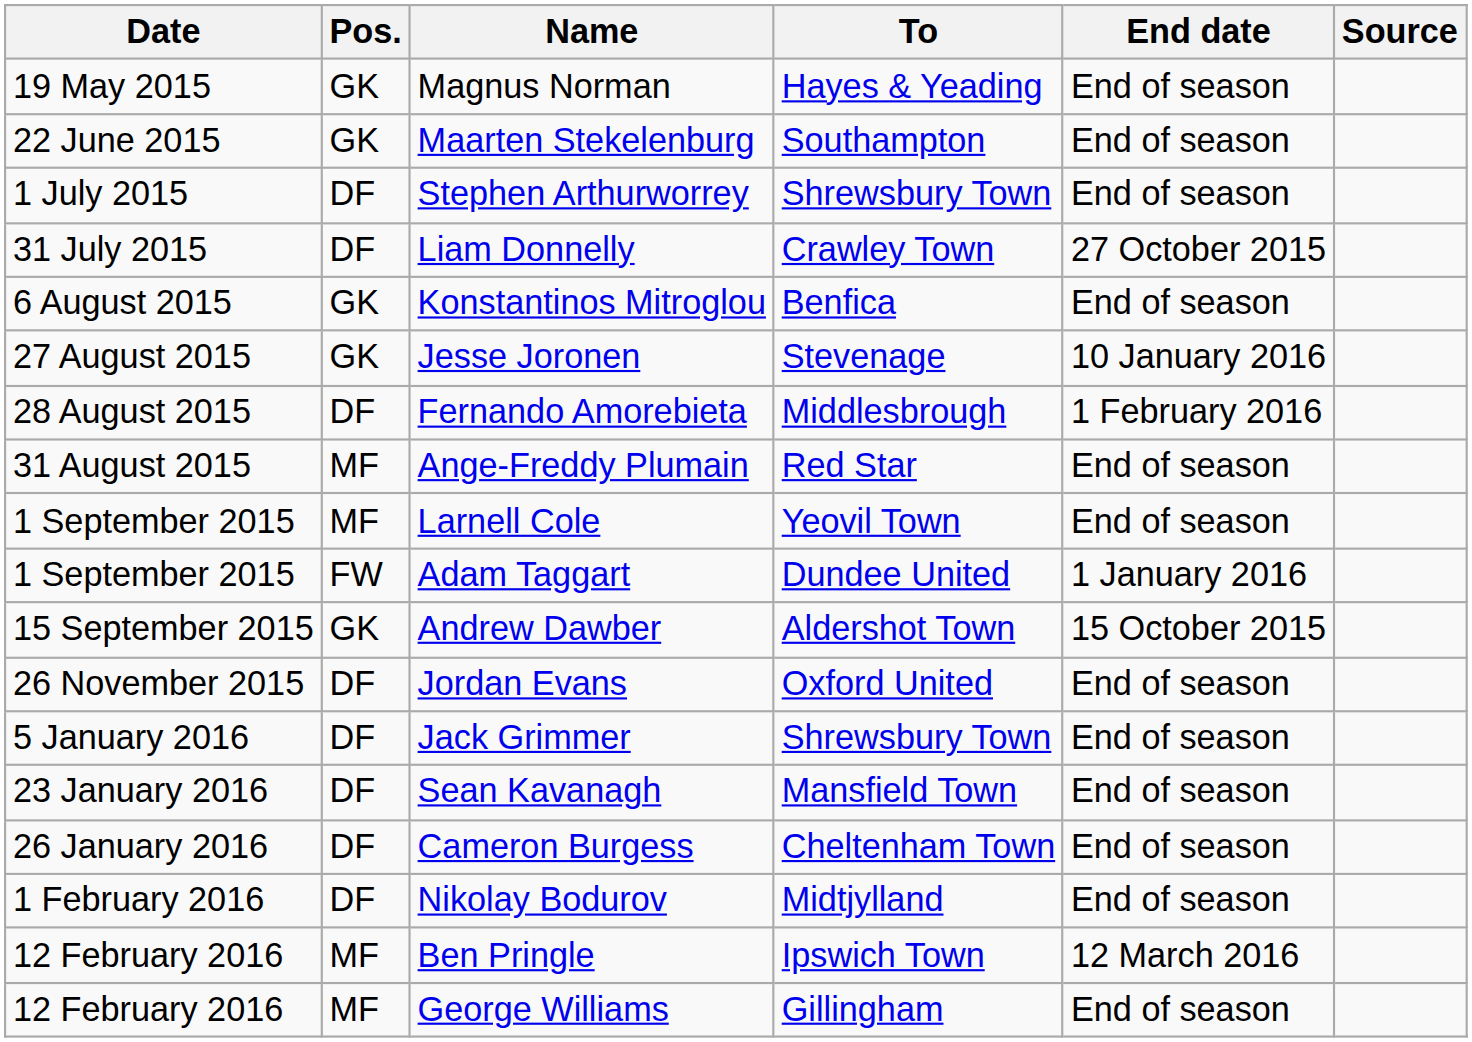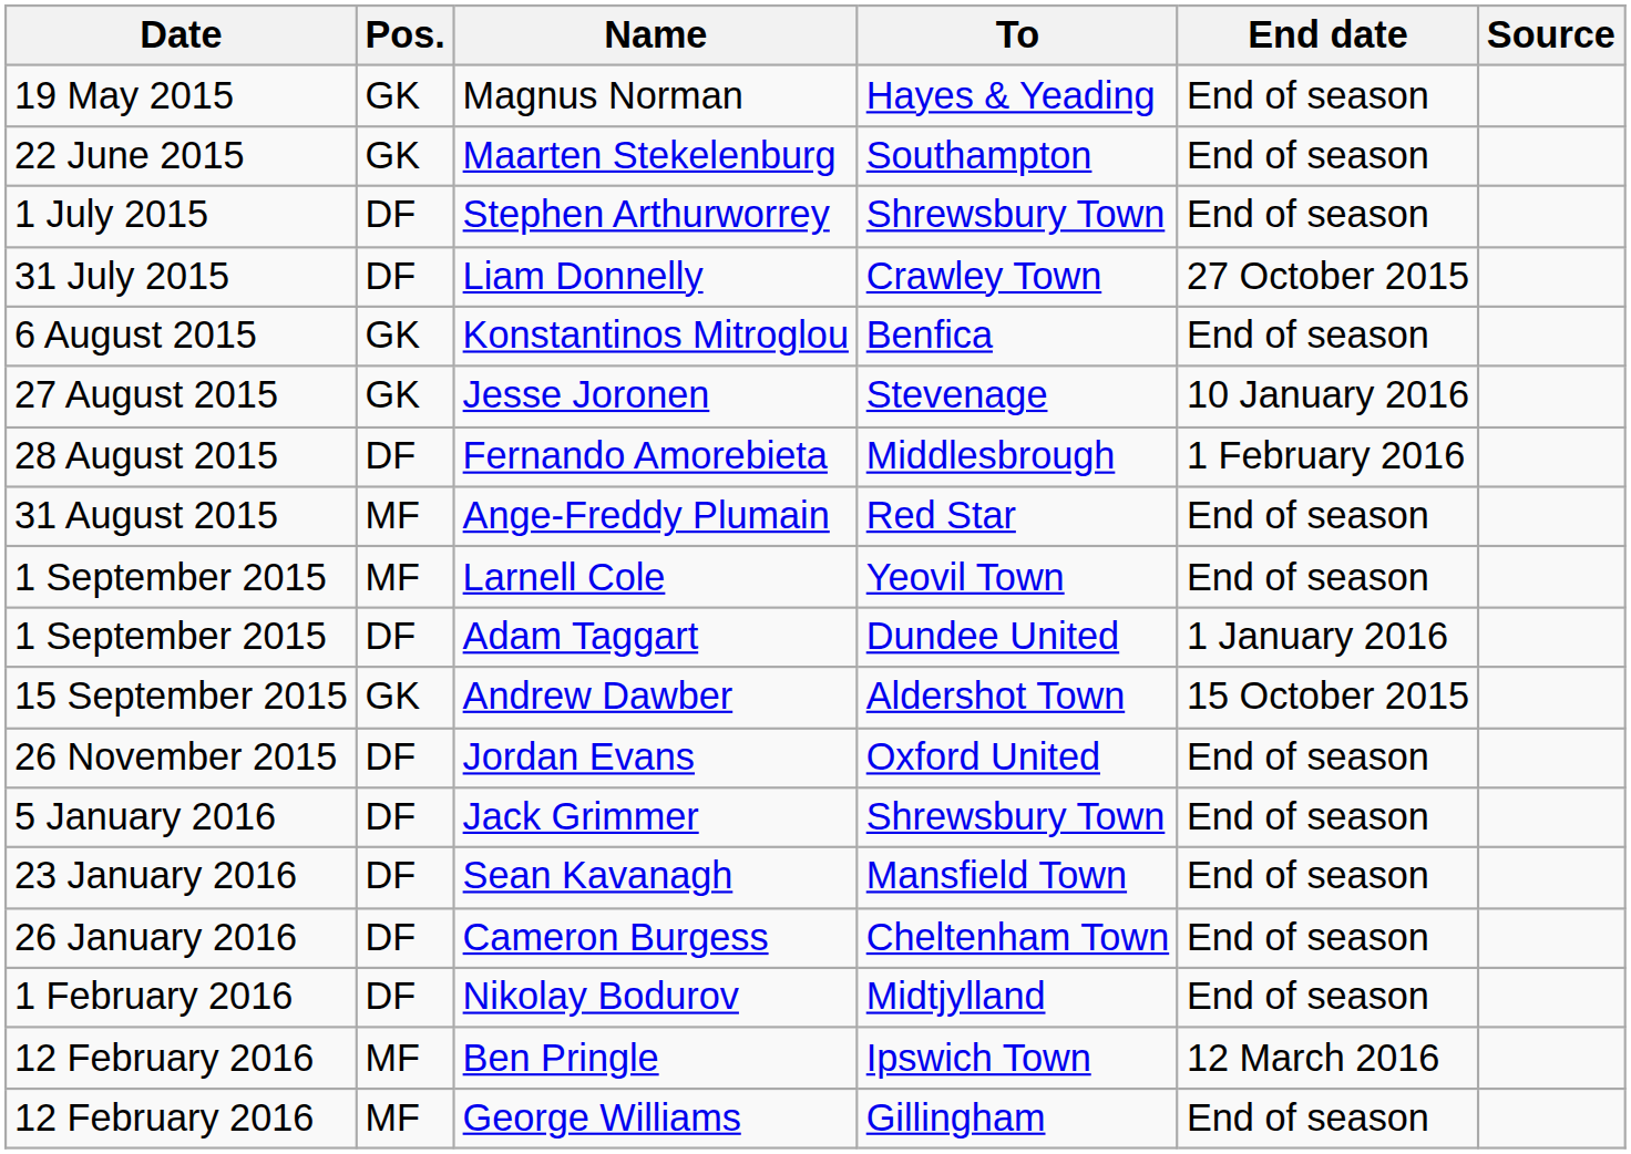 <table class="wikitable" style="text-align:left">
 <tr>
 <th>Date</th>
 <th>Pos.</th>
 <th>Name</th>
 <th>To</th>
 <th>End date</th>
 <th>Source</th>
 </tr>
 <tr>
 <td>19 May 2015</td>
 <td>GK</td>
 <td> Magnus Norman</td>
 <td> <a href='#'>Hayes & Yeading</a></td>
 <td>End of season</td>
 <td></td>
 </tr>
 <tr>
 <td>22 June 2015</td>
 <td>GK</td>
 <td> <a href='#'>Maarten Stekelenburg</a></td>
 <td> <a href='#'>Southampton</a></td>
 <td>End of season</td>
 <td></td>
 </tr>
 <tr>
 <td>1 July 2015</td>
 <td>DF</td>
 <td> <a href='#'>Stephen Arthurworrey</a></td>
 <td> <a href='#'>Shrewsbury Town</a></td>
 <td>End of season</td>
 <td></td>
 </tr>
 <tr>
 <td>31 July 2015</td>
 <td>DF</td>
 <td> <a href='#'>Liam Donnelly</a></td>
 <td> <a href='#'>Crawley Town</a></td>
 <td>27 October 2015</td>
 <td></td>
 </tr>
 <tr>
 <td>6 August 2015</td>
 <td>GK</td>
 <td> <a href='#'>Konstantinos Mitroglou</a></td>
 <td> <a href='#'>Benfica</a></td>
 <td>End of season</td>
 <td></td>
 </tr>
 <tr>
 <td>27 August 2015</td>
 <td>GK</td>
 <td> <a href='#'>Jesse Joronen</a></td>
 <td> <a href='#'>Stevenage</a></td>
 <td>10 January 2016</td>
 <td></td>
 </tr>
 <tr>
 <td>28 August 2015</td>
 <td>DF</td>
 <td> <a href='#'>Fernando Amorebieta</a></td>
 <td> <a href='#'>Middlesbrough</a></td>
 <td>1 February 2016</td>
 <td></td>
 </tr>
 <tr>
 <td>31 August 2015</td>
 <td>MF</td>
 <td> <a href='#'>Ange-Freddy Plumain</a></td>
 <td> <a href='#'>Red Star</a></td>
 <td>End of season</td>
 <td></td>
 </tr>
 <tr>
 <td>1 September 2015</td>
 <td>MF</td>
 <td> <a href='#'>Larnell Cole</a></td>
 <td> <a href='#'>Yeovil Town</a></td>
 <td>End of season</td>
 <td></td>
 </tr>
 <tr>
 <td>1 September 2015</td>
-<td>FW</td>
+<td>DF</td>
 <td> <a href='#'>Adam Taggart</a></td>
 <td> <a href='#'>Dundee United</a></td>
 <td>1 January 2016</td>
 <td></td>
 </tr>
 <tr>
 <td>15 September 2015</td>
 <td>GK</td>
 <td> <a href='#'>Andrew Dawber</a></td>
 <td> <a href='#'>Aldershot Town</a></td>
 <td>15 October 2015</td>
 <td></td>
 </tr>
 <tr>
 <td>26 November 2015</td>
 <td>DF</td>
 <td> <a href='#'>Jordan Evans</a></td>
 <td> <a href='#'>Oxford United</a></td>
 <td>End of season</td>
 <td></td>
 </tr>
 <tr>
 <td>5 January 2016</td>
 <td>DF</td>
 <td> <a href='#'>Jack Grimmer</a></td>
 <td> <a href='#'>Shrewsbury Town</a></td>
 <td>End of season</td>
 <td></td>
 </tr>
 <tr>
 <td>23 January 2016</td>
 <td>DF</td>
 <td> <a href='#'>Sean Kavanagh</a></td>
 <td> <a href='#'>Mansfield Town</a></td>
 <td>End of season</td>
 <td></td>
 </tr>
 <tr>
 <td>26 January 2016</td>
 <td>DF</td>
 <td> <a href='#'>Cameron Burgess</a></td>
 <td> <a href='#'>Cheltenham Town</a></td>
 <td>End of season</td>
 <td></td>
 </tr>
 <tr>
 <td>1 February 2016</td>
 <td>DF</td>
 <td> <a href='#'>Nikolay Bodurov</a></td>
 <td> <a href='#'>Midtjylland</a></td>
 <td>End of season</td>
 <td></td>
 </tr>
 <tr>
 <td>12 February 2016</td>
 <td>MF</td>
 <td> <a href='#'>Ben Pringle</a></td>
 <td> <a href='#'>Ipswich Town</a></td>
 <td>12 March 2016</td>
 <td></td>
 </tr>
 <tr>
 <td>12 February 2016</td>
 <td>MF</td>
 <td> <a href='#'>George Williams</a></td>
 <td> <a href='#'>Gillingham</a></td>
 <td>End of season</td>
 <td></td>
 </tr>
 </table>
